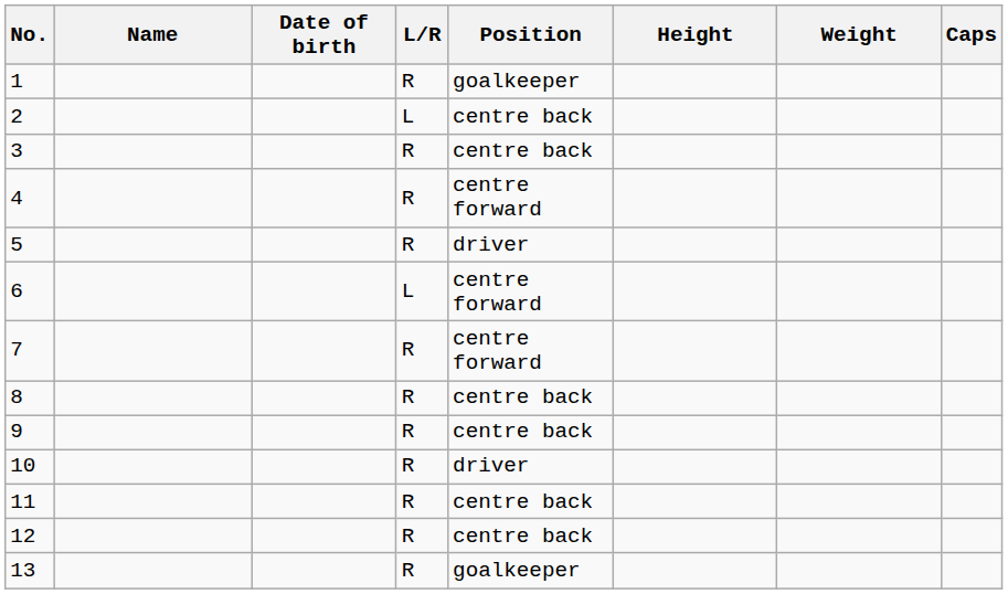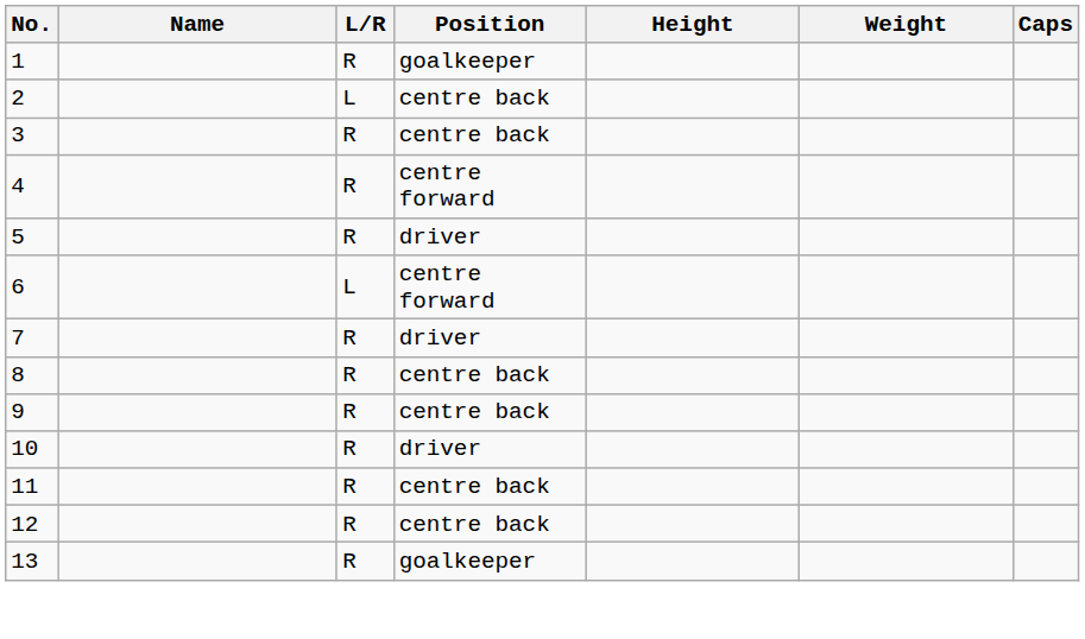 <table class=wikitable sortable style=font-size:100%; text-align:center;>
 <tr>
 <th>No.</th>
 <th style=width:12em>Name</th>
-<th style=width:8em>Date of birth</th>
 <th style=width:2em>L/R</th>
 <th style=width:8em>Position</th>
 <th style=width:9em>Height</th>
 <th style=width:9em>Weight</th>
 <th>Caps</th>
 </tr>
 <tr>
 <td>1</td>
 <td align=left></td>
-<td></td>
 <td>R</td>
 <td>goalkeeper</td>
 <td></td>
 <td></td>
 <td></td>
 </tr>
 <tr>
 <td>2</td>
 <td align=left></td>
-<td></td>
 <td>L</td>
 <td>centre back</td>
 <td></td>
 <td></td>
 <td></td>
 </tr>
 <tr>
 <td>3</td>
 <td align=left></td>
-<td></td>
 <td>R</td>
 <td>centre back</td>
 <td></td>
 <td></td>
 <td></td>
 </tr>
 <tr>
 <td>4</td>
 <td align=left></td>
-<td></td>
 <td>R</td>
 <td>centre forward</td>
 <td></td>
 <td></td>
 <td></td>
 </tr>
 <tr>
 <td>5</td>
 <td align=left></td>
-<td></td>
 <td>R</td>
 <td>driver</td>
 <td></td>
 <td></td>
 <td></td>
 </tr>
 <tr>
 <td>6</td>
 <td align=left></td>
-<td></td>
 <td>L</td>
 <td>centre forward</td>
 <td></td>
 <td></td>
 <td></td>
 </tr>
 <tr>
 <td>7</td>
 <td align=left></td>
-<td></td>
 <td>R</td>
-<td>centre forward</td>
+<td>driver</td>
 <td></td>
 <td></td>
 <td></td>
 </tr>
 <tr>
 <td>8</td>
 <td align=left></td>
-<td></td>
 <td>R</td>
 <td>centre back</td>
 <td></td>
 <td></td>
 <td></td>
 </tr>
 <tr>
 <td>9</td>
 <td align=left></td>
-<td></td>
 <td>R</td>
 <td>centre back</td>
 <td></td>
 <td></td>
 <td></td>
 </tr>
 <tr>
 <td>10</td>
 <td align=left></td>
-<td></td>
 <td>R</td>
 <td>driver</td>
 <td></td>
 <td></td>
 <td></td>
 </tr>
 <tr>
 <td>11</td>
 <td align=left></td>
-<td></td>
 <td>R</td>
 <td>centre back</td>
 <td></td>
 <td></td>
 <td></td>
 </tr>
 <tr>
 <td>12</td>
 <td align=left></td>
-<td></td>
 <td>R</td>
 <td>centre back</td>
 <td></td>
 <td></td>
 <td></td>
 </tr>
 <tr>
 <td>13</td>
 <td align=left></td>
-<td></td>
 <td>R</td>
 <td>goalkeeper</td>
 <td></td>
 <td></td>
 <td></td>
 </tr>
 </table>
